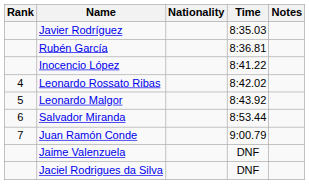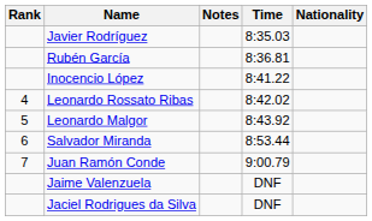 <table class="wikitable sortable" style="text-align:center">
 <tr>
 <th>Rank</th>
 <th>Name</th>
+<th>Notes</th>
+<th>Time</th>
 <th>Nationality</th>
-<th>Time</th>
-<th>Notes</th>
 </tr>
 <tr>
 <td align=center></td>
 <td align=left><a href='#'>Javier Rodríguez</a></td>
+<td></td>
+<td>8:35.03</td>
 <td align=left></td>
-<td>8:35.03</td>
-<td></td>
 </tr>
 <tr>
 <td align=center></td>
 <td align=left><a href='#'>Rubén García</a></td>
+<td></td>
+<td>8:36.81</td>
 <td align=left></td>
-<td>8:36.81</td>
-<td></td>
 </tr>
 <tr>
 <td align=center></td>
 <td align=left><a href='#'>Inocencio López</a></td>
+<td></td>
+<td>8:41.22</td>
 <td align=left></td>
-<td>8:41.22</td>
-<td></td>
 </tr>
 <tr>
 <td align=center>4</td>
 <td align=left><a href='#'>Leonardo Rossato Ribas</a></td>
+<td></td>
+<td>8:42.02</td>
 <td align=left></td>
-<td>8:42.02</td>
-<td></td>
 </tr>
 <tr>
 <td align=center>5</td>
 <td align=left><a href='#'>Leonardo Malgor</a></td>
+<td></td>
+<td>8:43.92</td>
 <td align=left></td>
-<td>8:43.92</td>
-<td></td>
 </tr>
 <tr>
 <td align=center>6</td>
 <td align=left><a href='#'>Salvador Miranda</a></td>
+<td></td>
+<td>8:53.44</td>
 <td align=left></td>
-<td>8:53.44</td>
-<td></td>
 </tr>
 <tr>
 <td align=center>7</td>
 <td align=left><a href='#'>Juan Ramón Conde</a></td>
+<td></td>
+<td>9:00.79</td>
 <td align=left></td>
-<td>9:00.79</td>
-<td></td>
 </tr>
 <tr>
 <td align=center></td>
 <td align=left><a href='#'>Jaime Valenzuela</a></td>
+<td></td>
+<td>DNF</td>
 <td align=left></td>
-<td>DNF</td>
-<td></td>
 </tr>
 <tr>
 <td align=center></td>
 <td align=left><a href='#'>Jaciel Rodrigues da Silva</a></td>
+<td></td>
+<td>DNF</td>
 <td align=left></td>
-<td>DNF</td>
-<td></td>
 </tr>
 </table>
